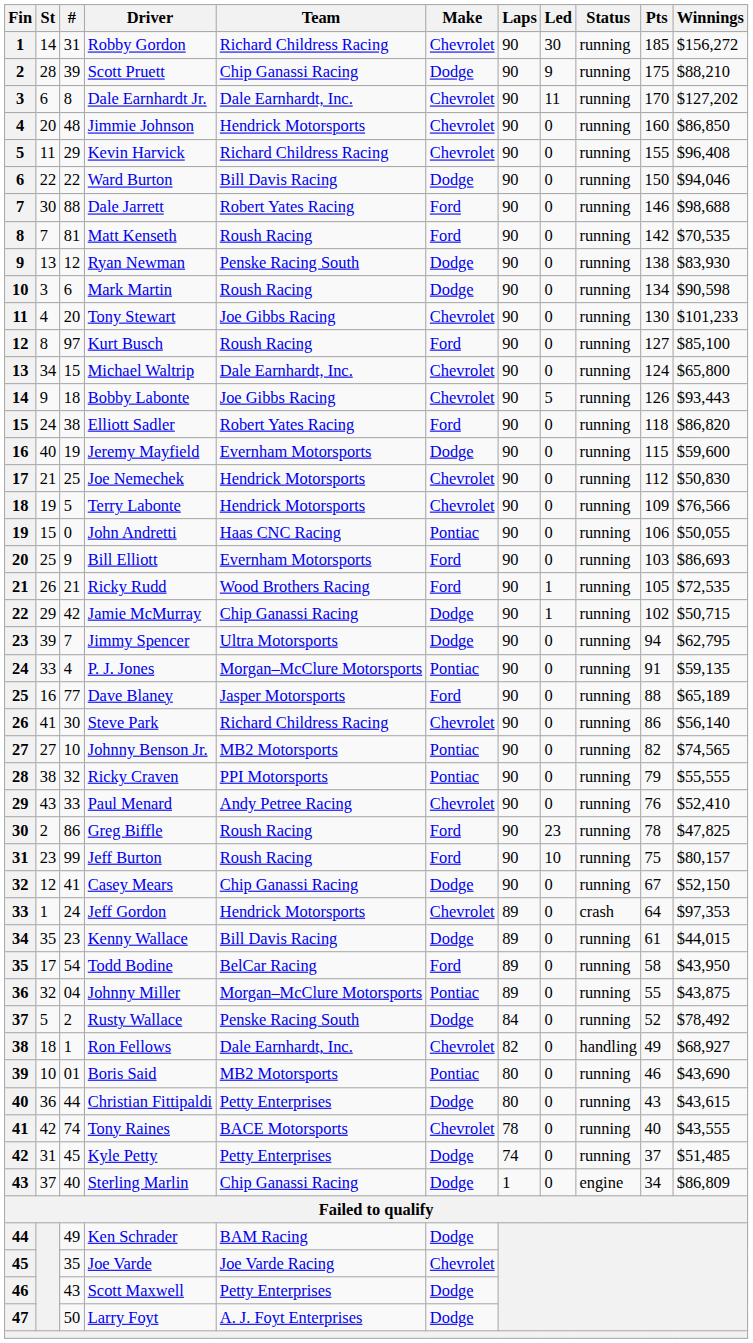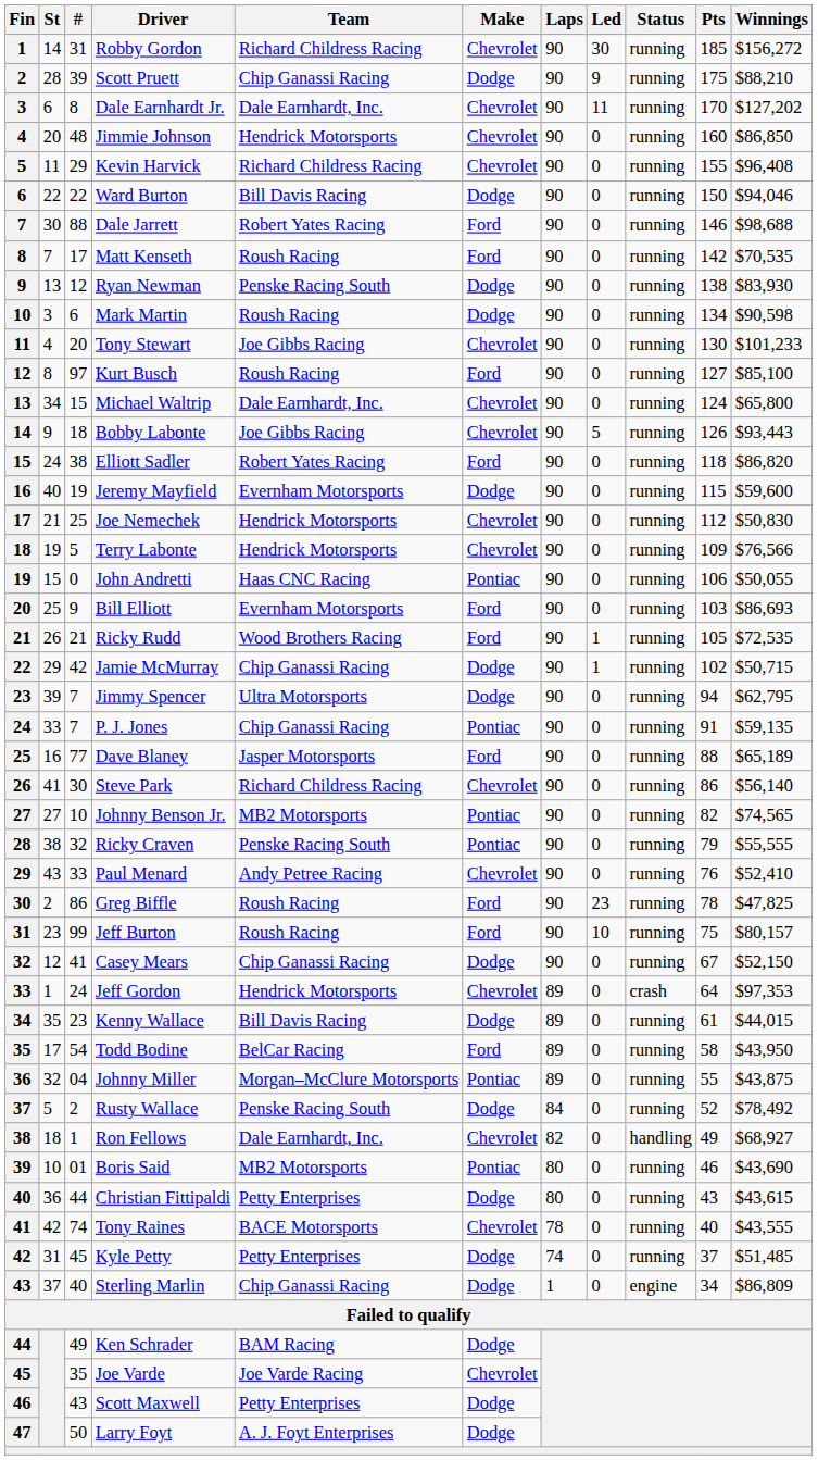 <table class="wikitable" style="font-size:95%">
 <tr>
 <th>Fin</th>
 <th>St</th>
 <th>#</th>
 <th>Driver</th>
 <th>Team</th>
 <th>Make</th>
 <th>Laps</th>
 <th>Led</th>
 <th>Status</th>
 <th>Pts</th>
 <th>Winnings</th>
 </tr>
 <tr>
 <th>1</th>
 <td>14</td>
 <td>31</td>
 <td><a href='#'>Robby Gordon</a></td>
 <td><a href='#'>Richard Childress Racing</a></td>
 <td><a href='#'>Chevrolet</a></td>
 <td>90</td>
 <td>30</td>
 <td>running</td>
 <td>185</td>
 <td>$156,272</td>
 </tr>
 <tr>
 <th>2</th>
 <td>28</td>
 <td>39</td>
 <td><a href='#'>Scott Pruett</a></td>
 <td><a href='#'>Chip Ganassi Racing</a></td>
 <td><a href='#'>Dodge</a></td>
 <td>90</td>
 <td>9</td>
 <td>running</td>
 <td>175</td>
 <td>$88,210</td>
 </tr>
 <tr>
 <th>3</th>
 <td>6</td>
 <td>8</td>
 <td><a href='#'>Dale Earnhardt Jr.</a></td>
 <td><a href='#'>Dale Earnhardt, Inc.</a></td>
 <td><a href='#'>Chevrolet</a></td>
 <td>90</td>
 <td>11</td>
 <td>running</td>
 <td>170</td>
 <td>$127,202</td>
 </tr>
 <tr>
 <th>4</th>
 <td>20</td>
 <td>48</td>
 <td><a href='#'>Jimmie Johnson</a></td>
 <td><a href='#'>Hendrick Motorsports</a></td>
 <td><a href='#'>Chevrolet</a></td>
 <td>90</td>
 <td>0</td>
 <td>running</td>
 <td>160</td>
 <td>$86,850</td>
 </tr>
 <tr>
 <th>5</th>
 <td>11</td>
 <td>29</td>
 <td><a href='#'>Kevin Harvick</a></td>
 <td><a href='#'>Richard Childress Racing</a></td>
 <td><a href='#'>Chevrolet</a></td>
 <td>90</td>
 <td>0</td>
 <td>running</td>
 <td>155</td>
 <td>$96,408</td>
 </tr>
 <tr>
 <th>6</th>
 <td>22</td>
 <td>22</td>
 <td><a href='#'>Ward Burton</a></td>
 <td><a href='#'>Bill Davis Racing</a></td>
 <td><a href='#'>Dodge</a></td>
 <td>90</td>
 <td>0</td>
 <td>running</td>
 <td>150</td>
 <td>$94,046</td>
 </tr>
 <tr>
 <th>7</th>
 <td>30</td>
 <td>88</td>
 <td><a href='#'>Dale Jarrett</a></td>
 <td><a href='#'>Robert Yates Racing</a></td>
 <td><a href='#'>Ford</a></td>
 <td>90</td>
 <td>0</td>
 <td>running</td>
 <td>146</td>
 <td>$98,688</td>
 </tr>
 <tr>
 <th>8</th>
 <td>7</td>
-<td>81</td>
+<td>17</td>
 <td><a href='#'>Matt Kenseth</a></td>
 <td><a href='#'>Roush Racing</a></td>
 <td><a href='#'>Ford</a></td>
 <td>90</td>
 <td>0</td>
 <td>running</td>
 <td>142</td>
 <td>$70,535</td>
 </tr>
 <tr>
 <th>9</th>
 <td>13</td>
 <td>12</td>
 <td><a href='#'>Ryan Newman</a></td>
 <td><a href='#'>Penske Racing South</a></td>
 <td><a href='#'>Dodge</a></td>
 <td>90</td>
 <td>0</td>
 <td>running</td>
 <td>138</td>
 <td>$83,930</td>
 </tr>
 <tr>
 <th>10</th>
 <td>3</td>
 <td>6</td>
 <td><a href='#'>Mark Martin</a></td>
 <td><a href='#'>Roush Racing</a></td>
 <td><a href='#'>Dodge</a></td>
 <td>90</td>
 <td>0</td>
 <td>running</td>
 <td>134</td>
 <td>$90,598</td>
 </tr>
 <tr>
 <th>11</th>
 <td>4</td>
 <td>20</td>
 <td><a href='#'>Tony Stewart</a></td>
 <td><a href='#'>Joe Gibbs Racing</a></td>
 <td><a href='#'>Chevrolet</a></td>
 <td>90</td>
 <td>0</td>
 <td>running</td>
 <td>130</td>
 <td>$101,233</td>
 </tr>
 <tr>
 <th>12</th>
 <td>8</td>
 <td>97</td>
 <td><a href='#'>Kurt Busch</a></td>
 <td><a href='#'>Roush Racing</a></td>
 <td><a href='#'>Ford</a></td>
 <td>90</td>
 <td>0</td>
 <td>running</td>
 <td>127</td>
 <td>$85,100</td>
 </tr>
 <tr>
 <th>13</th>
 <td>34</td>
 <td>15</td>
 <td><a href='#'>Michael Waltrip</a></td>
 <td><a href='#'>Dale Earnhardt, Inc.</a></td>
 <td><a href='#'>Chevrolet</a></td>
 <td>90</td>
 <td>0</td>
 <td>running</td>
 <td>124</td>
 <td>$65,800</td>
 </tr>
 <tr>
 <th>14</th>
 <td>9</td>
 <td>18</td>
 <td><a href='#'>Bobby Labonte</a></td>
 <td><a href='#'>Joe Gibbs Racing</a></td>
 <td><a href='#'>Chevrolet</a></td>
 <td>90</td>
 <td>5</td>
 <td>running</td>
 <td>126</td>
 <td>$93,443</td>
 </tr>
 <tr>
 <th>15</th>
 <td>24</td>
 <td>38</td>
 <td><a href='#'>Elliott Sadler</a></td>
 <td><a href='#'>Robert Yates Racing</a></td>
 <td><a href='#'>Ford</a></td>
 <td>90</td>
 <td>0</td>
 <td>running</td>
 <td>118</td>
 <td>$86,820</td>
 </tr>
 <tr>
 <th>16</th>
 <td>40</td>
 <td>19</td>
 <td><a href='#'>Jeremy Mayfield</a></td>
 <td><a href='#'>Evernham Motorsports</a></td>
 <td><a href='#'>Dodge</a></td>
 <td>90</td>
 <td>0</td>
 <td>running</td>
 <td>115</td>
 <td>$59,600</td>
 </tr>
 <tr>
 <th>17</th>
 <td>21</td>
 <td>25</td>
 <td><a href='#'>Joe Nemechek</a></td>
 <td><a href='#'>Hendrick Motorsports</a></td>
 <td><a href='#'>Chevrolet</a></td>
 <td>90</td>
 <td>0</td>
 <td>running</td>
 <td>112</td>
 <td>$50,830</td>
 </tr>
 <tr>
 <th>18</th>
 <td>19</td>
 <td>5</td>
 <td><a href='#'>Terry Labonte</a></td>
 <td><a href='#'>Hendrick Motorsports</a></td>
 <td><a href='#'>Chevrolet</a></td>
 <td>90</td>
 <td>0</td>
 <td>running</td>
 <td>109</td>
 <td>$76,566</td>
 </tr>
 <tr>
 <th>19</th>
 <td>15</td>
 <td>0</td>
 <td><a href='#'>John Andretti</a></td>
 <td><a href='#'>Haas CNC Racing</a></td>
 <td><a href='#'>Pontiac</a></td>
 <td>90</td>
 <td>0</td>
 <td>running</td>
 <td>106</td>
 <td>$50,055</td>
 </tr>
 <tr>
 <th>20</th>
 <td>25</td>
 <td>9</td>
 <td><a href='#'>Bill Elliott</a></td>
 <td><a href='#'>Evernham Motorsports</a></td>
 <td><a href='#'>Ford</a></td>
 <td>90</td>
 <td>0</td>
 <td>running</td>
 <td>103</td>
 <td>$86,693</td>
 </tr>
 <tr>
 <th>21</th>
 <td>26</td>
 <td>21</td>
 <td><a href='#'>Ricky Rudd</a></td>
 <td><a href='#'>Wood Brothers Racing</a></td>
 <td><a href='#'>Ford</a></td>
 <td>90</td>
 <td>1</td>
 <td>running</td>
 <td>105</td>
 <td>$72,535</td>
 </tr>
 <tr>
 <th>22</th>
 <td>29</td>
 <td>42</td>
 <td><a href='#'>Jamie McMurray</a></td>
 <td><a href='#'>Chip Ganassi Racing</a></td>
 <td><a href='#'>Dodge</a></td>
 <td>90</td>
 <td>1</td>
 <td>running</td>
 <td>102</td>
 <td>$50,715</td>
 </tr>
 <tr>
 <th>23</th>
 <td>39</td>
 <td>7</td>
 <td><a href='#'>Jimmy Spencer</a></td>
 <td><a href='#'>Ultra Motorsports</a></td>
 <td><a href='#'>Dodge</a></td>
 <td>90</td>
 <td>0</td>
 <td>running</td>
 <td>94</td>
 <td>$62,795</td>
 </tr>
 <tr>
 <th>24</th>
 <td>33</td>
-<td>4</td>
+<td>7</td>
 <td><a href='#'>P. J. Jones</a></td>
-<td><a href='#'>Morgan–McClure Motorsports</a></td>
+<td><a href='#'>Chip Ganassi Racing</a></td>
 <td><a href='#'>Pontiac</a></td>
 <td>90</td>
 <td>0</td>
 <td>running</td>
 <td>91</td>
 <td>$59,135</td>
 </tr>
 <tr>
 <th>25</th>
 <td>16</td>
 <td>77</td>
 <td><a href='#'>Dave Blaney</a></td>
 <td><a href='#'>Jasper Motorsports</a></td>
 <td><a href='#'>Ford</a></td>
 <td>90</td>
 <td>0</td>
 <td>running</td>
 <td>88</td>
 <td>$65,189</td>
 </tr>
 <tr>
 <th>26</th>
 <td>41</td>
 <td>30</td>
 <td><a href='#'>Steve Park</a></td>
 <td><a href='#'>Richard Childress Racing</a></td>
 <td><a href='#'>Chevrolet</a></td>
 <td>90</td>
 <td>0</td>
 <td>running</td>
 <td>86</td>
 <td>$56,140</td>
 </tr>
 <tr>
 <th>27</th>
 <td>27</td>
 <td>10</td>
 <td><a href='#'>Johnny Benson Jr.</a></td>
 <td><a href='#'>MB2 Motorsports</a></td>
 <td><a href='#'>Pontiac</a></td>
 <td>90</td>
 <td>0</td>
 <td>running</td>
 <td>82</td>
 <td>$74,565</td>
 </tr>
 <tr>
 <th>28</th>
 <td>38</td>
 <td>32</td>
 <td><a href='#'>Ricky Craven</a></td>
-<td><a href='#'>PPI Motorsports</a></td>
+<td><a href='#'>Penske Racing South</a></td>
 <td><a href='#'>Pontiac</a></td>
 <td>90</td>
 <td>0</td>
 <td>running</td>
 <td>79</td>
 <td>$55,555</td>
 </tr>
 <tr>
 <th>29</th>
 <td>43</td>
 <td>33</td>
 <td><a href='#'>Paul Menard</a></td>
 <td><a href='#'>Andy Petree Racing</a></td>
 <td><a href='#'>Chevrolet</a></td>
 <td>90</td>
 <td>0</td>
 <td>running</td>
 <td>76</td>
 <td>$52,410</td>
 </tr>
 <tr>
 <th>30</th>
 <td>2</td>
 <td>86</td>
 <td><a href='#'>Greg Biffle</a></td>
 <td><a href='#'>Roush Racing</a></td>
 <td><a href='#'>Ford</a></td>
 <td>90</td>
 <td>23</td>
 <td>running</td>
 <td>78</td>
 <td>$47,825</td>
 </tr>
 <tr>
 <th>31</th>
 <td>23</td>
 <td>99</td>
 <td><a href='#'>Jeff Burton</a></td>
 <td><a href='#'>Roush Racing</a></td>
 <td><a href='#'>Ford</a></td>
 <td>90</td>
 <td>10</td>
 <td>running</td>
 <td>75</td>
 <td>$80,157</td>
 </tr>
 <tr>
 <th>32</th>
 <td>12</td>
 <td>41</td>
 <td><a href='#'>Casey Mears</a></td>
 <td><a href='#'>Chip Ganassi Racing</a></td>
 <td><a href='#'>Dodge</a></td>
 <td>90</td>
 <td>0</td>
 <td>running</td>
 <td>67</td>
 <td>$52,150</td>
 </tr>
 <tr>
 <th>33</th>
 <td>1</td>
 <td>24</td>
 <td><a href='#'>Jeff Gordon</a></td>
 <td><a href='#'>Hendrick Motorsports</a></td>
 <td><a href='#'>Chevrolet</a></td>
 <td>89</td>
 <td>0</td>
 <td>crash</td>
 <td>64</td>
 <td>$97,353</td>
 </tr>
 <tr>
 <th>34</th>
 <td>35</td>
 <td>23</td>
 <td><a href='#'>Kenny Wallace</a></td>
 <td><a href='#'>Bill Davis Racing</a></td>
 <td><a href='#'>Dodge</a></td>
 <td>89</td>
 <td>0</td>
 <td>running</td>
 <td>61</td>
 <td>$44,015</td>
 </tr>
 <tr>
 <th>35</th>
 <td>17</td>
 <td>54</td>
 <td><a href='#'>Todd Bodine</a></td>
 <td><a href='#'>BelCar Racing</a></td>
 <td><a href='#'>Ford</a></td>
 <td>89</td>
 <td>0</td>
 <td>running</td>
 <td>58</td>
 <td>$43,950</td>
 </tr>
 <tr>
 <th>36</th>
 <td>32</td>
 <td>04</td>
 <td><a href='#'>Johnny Miller</a></td>
 <td><a href='#'>Morgan–McClure Motorsports</a></td>
 <td><a href='#'>Pontiac</a></td>
 <td>89</td>
 <td>0</td>
 <td>running</td>
 <td>55</td>
 <td>$43,875</td>
 </tr>
 <tr>
 <th>37</th>
 <td>5</td>
 <td>2</td>
 <td><a href='#'>Rusty Wallace</a></td>
 <td><a href='#'>Penske Racing South</a></td>
 <td><a href='#'>Dodge</a></td>
 <td>84</td>
 <td>0</td>
 <td>running</td>
 <td>52</td>
 <td>$78,492</td>
 </tr>
 <tr>
 <th>38</th>
 <td>18</td>
 <td>1</td>
 <td><a href='#'>Ron Fellows</a></td>
 <td><a href='#'>Dale Earnhardt, Inc.</a></td>
 <td><a href='#'>Chevrolet</a></td>
 <td>82</td>
 <td>0</td>
 <td>handling</td>
 <td>49</td>
 <td>$68,927</td>
 </tr>
 <tr>
 <th>39</th>
 <td>10</td>
 <td>01</td>
 <td><a href='#'>Boris Said</a></td>
 <td><a href='#'>MB2 Motorsports</a></td>
 <td><a href='#'>Pontiac</a></td>
 <td>80</td>
 <td>0</td>
 <td>running</td>
 <td>46</td>
 <td>$43,690</td>
 </tr>
 <tr>
 <th>40</th>
 <td>36</td>
 <td>44</td>
 <td><a href='#'>Christian Fittipaldi</a></td>
 <td><a href='#'>Petty Enterprises</a></td>
 <td><a href='#'>Dodge</a></td>
 <td>80</td>
 <td>0</td>
 <td>running</td>
 <td>43</td>
 <td>$43,615</td>
 </tr>
 <tr>
 <th>41</th>
 <td>42</td>
 <td>74</td>
 <td><a href='#'>Tony Raines</a></td>
 <td><a href='#'>BACE Motorsports</a></td>
 <td><a href='#'>Chevrolet</a></td>
 <td>78</td>
 <td>0</td>
 <td>running</td>
 <td>40</td>
 <td>$43,555</td>
 </tr>
 <tr>
 <th>42</th>
 <td>31</td>
 <td>45</td>
 <td><a href='#'>Kyle Petty</a></td>
 <td><a href='#'>Petty Enterprises</a></td>
 <td><a href='#'>Dodge</a></td>
 <td>74</td>
 <td>0</td>
 <td>running</td>
 <td>37</td>
 <td>$51,485</td>
 </tr>
 <tr>
 <th>43</th>
 <td>37</td>
 <td>40</td>
 <td><a href='#'>Sterling Marlin</a></td>
 <td><a href='#'>Chip Ganassi Racing</a></td>
 <td><a href='#'>Dodge</a></td>
 <td>1</td>
 <td>0</td>
 <td>engine</td>
 <td>34</td>
 <td>$86,809</td>
 </tr>
 <tr>
 <th colspan="11">Failed to qualify</th>
 </tr>
 <tr>
 <th>44</th>
 <th rowspan="4"></th>
 <td>49</td>
 <td><a href='#'>Ken Schrader</a></td>
 <td><a href='#'>BAM Racing</a></td>
 <td><a href='#'>Dodge</a></td>
 <th colspan="5" rowspan="4"></th>
 </tr>
 <tr>
 <th>45</th>
 <td>35</td>
 <td><a href='#'>Joe Varde</a></td>
 <td><a href='#'>Joe Varde Racing</a></td>
 <td><a href='#'>Chevrolet</a></td>
 </tr>
 <tr>
 <th>46</th>
 <td>43</td>
 <td><a href='#'>Scott Maxwell</a></td>
 <td><a href='#'>Petty Enterprises</a></td>
 <td><a href='#'>Dodge</a></td>
 </tr>
 <tr>
 <th>47</th>
 <td>50</td>
 <td><a href='#'>Larry Foyt</a></td>
 <td><a href='#'>A. J. Foyt Enterprises</a></td>
 <td><a href='#'>Dodge</a></td>
 </tr>
 <tr>
 <th colspan="11"></th>
 </tr>
 </table>
